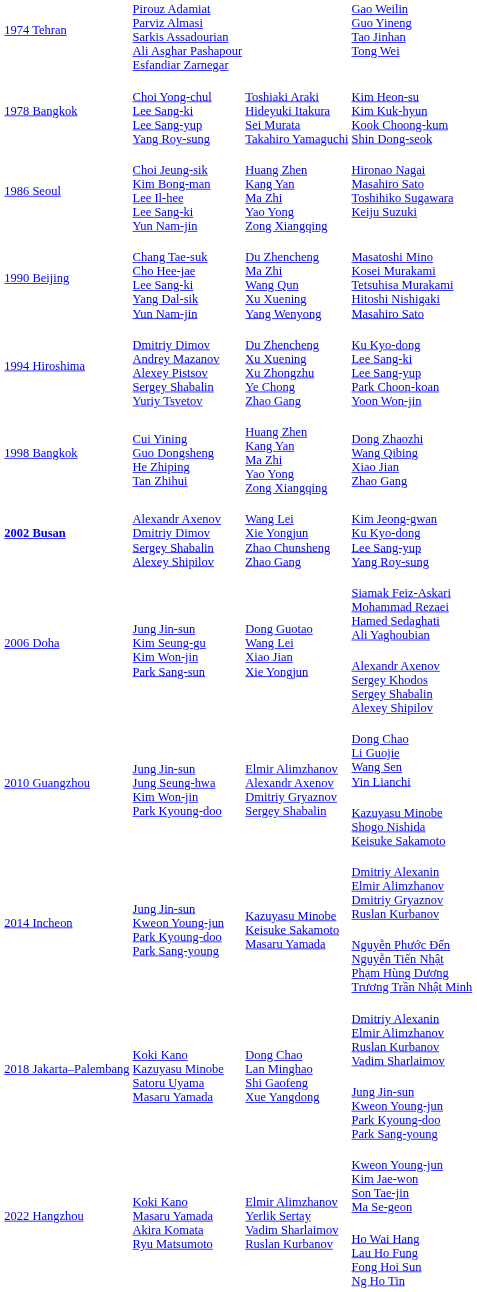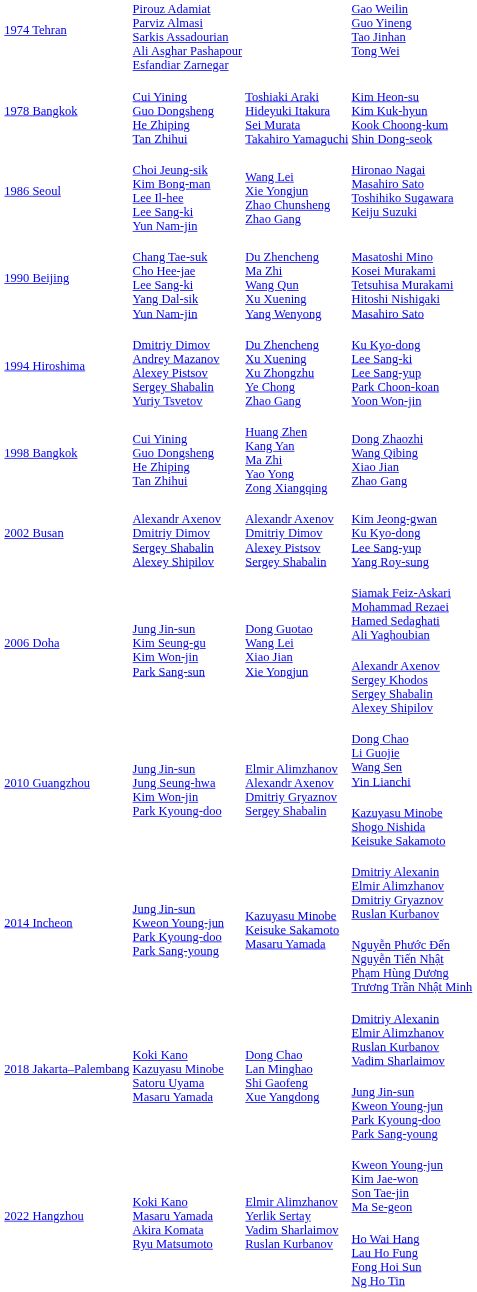 <table>
 <tr>
 <td><a href='#'>1974 Tehran</a></td>
 <td><br><a href='#'>Pirouz Adamiat</a><br><a href='#'>Parviz Almasi</a><br><a href='#'>Sarkis Assadourian</a><br><a href='#'>Ali Asghar Pashapour</a><br><a href='#'>Esfandiar Zarnegar</a></td>
 <td valign=top></td>
 <td valign=top><br><a href='#'>Gao Weilin</a><br><a href='#'>Guo Yineng</a><br><a href='#'>Tao Jinhan</a><br><a href='#'>Tong Wei</a></td>
 </tr>
 <tr>
 <td><a href='#'>1978 Bangkok</a></td>
-<td><br><a href='#'>Choi Yong-chul</a><br><a href='#'>Lee Sang-ki</a><br><a href='#'>Lee Sang-yup</a><br><a href='#'>Yang Roy-sung</a></td>
+<td><br><a href='#'>Cui Yining</a><br><a href='#'>Guo Dongsheng</a><br><a href='#'>He Zhiping</a><br><a href='#'>Tan Zhihui</a></td>
 <td><br><a href='#'>Toshiaki Araki</a><br><a href='#'>Hideyuki Itakura</a><br><a href='#'>Sei Murata</a><br><a href='#'>Takahiro Yamaguchi</a></td>
 <td><br><a href='#'>Kim Heon-su</a><br><a href='#'>Kim Kuk-hyun</a><br><a href='#'>Kook Choong-kum</a><br><a href='#'>Shin Dong-seok</a></td>
 </tr>
 <tr>
 <td><a href='#'>1986 Seoul</a></td>
 <td><br><a href='#'>Choi Jeung-sik</a><br><a href='#'>Kim Bong-man</a><br><a href='#'>Lee Il-hee</a><br><a href='#'>Lee Sang-ki</a><br><a href='#'>Yun Nam-jin</a></td>
-<td><br><a href='#'>Huang Zhen</a><br><a href='#'>Kang Yan</a><br><a href='#'>Ma Zhi</a><br><a href='#'>Yao Yong</a><br><a href='#'>Zong Xiangqing</a></td>
+<td><br><a href='#'>Wang Lei</a><br><a href='#'>Xie Yongjun</a><br><a href='#'>Zhao Chunsheng</a><br><a href='#'>Zhao Gang</a></td>
 <td valign=top><br><a href='#'>Hironao Nagai</a><br><a href='#'>Masahiro Sato</a><br><a href='#'>Toshihiko Sugawara</a><br><a href='#'>Keiju Suzuki</a></td>
 </tr>
 <tr>
 <td><a href='#'>1990 Beijing</a></td>
 <td><br><a href='#'>Chang Tae-suk</a><br><a href='#'>Cho Hee-jae</a><br><a href='#'>Lee Sang-ki</a><br><a href='#'>Yang Dal-sik</a><br><a href='#'>Yun Nam-jin</a></td>
 <td><br><a href='#'>Du Zhencheng</a><br><a href='#'>Ma Zhi</a><br><a href='#'>Wang Qun</a><br><a href='#'>Xu Xuening</a><br><a href='#'>Yang Wenyong</a></td>
 <td><br><a href='#'>Masatoshi Mino</a><br><a href='#'>Kosei Murakami</a><br><a href='#'>Tetsuhisa Murakami</a><br><a href='#'>Hitoshi Nishigaki</a><br><a href='#'>Masahiro Sato</a></td>
 </tr>
 <tr>
 <td><a href='#'>1994 Hiroshima</a></td>
 <td><br><a href='#'>Dmitriy Dimov</a><br><a href='#'>Andrey Mazanov</a><br><a href='#'>Alexey Pistsov</a><br><a href='#'>Sergey Shabalin</a><br><a href='#'>Yuriy Tsvetov</a></td>
 <td><br><a href='#'>Du Zhencheng</a><br><a href='#'>Xu Xuening</a><br><a href='#'>Xu Zhongzhu</a><br><a href='#'>Ye Chong</a><br><a href='#'>Zhao Gang</a></td>
 <td><br><a href='#'>Ku Kyo-dong</a><br><a href='#'>Lee Sang-ki</a><br><a href='#'>Lee Sang-yup</a><br><a href='#'>Park Choon-koan</a><br><a href='#'>Yoon Won-jin</a></td>
 </tr>
 <tr>
 <td><a href='#'>1998 Bangkok</a></td>
 <td><br><a href='#'>Cui Yining</a><br><a href='#'>Guo Dongsheng</a><br><a href='#'>He Zhiping</a><br><a href='#'>Tan Zhihui</a></td>
 <td><br><a href='#'>Huang Zhen</a><br><a href='#'>Kang Yan</a><br><a href='#'>Ma Zhi</a><br><a href='#'>Yao Yong</a><br><a href='#'>Zong Xiangqing</a></td>
 <td><br><a href='#'>Dong Zhaozhi</a><br><a href='#'>Wang Qibing</a><br><a href='#'>Xiao Jian</a><br><a href='#'>Zhao Gang</a></td>
 </tr>
 <tr>
-<td><strong><a href='#'>2002 Busan</a></strong></td>
+<td><a href='#'>2002 Busan</a></td>
 <td><br><a href='#'>Alexandr Axenov</a><br><a href='#'>Dmitriy Dimov</a><br><a href='#'>Sergey Shabalin</a><br><a href='#'>Alexey Shipilov</a></td>
-<td><br><a href='#'>Wang Lei</a><br><a href='#'>Xie Yongjun</a><br><a href='#'>Zhao Chunsheng</a><br><a href='#'>Zhao Gang</a></td>
+<td><br><a href='#'>Alexandr Axenov</a><br><a href='#'>Dmitriy Dimov</a><br><a href='#'>Alexey Pistsov</a><br><a href='#'>Sergey Shabalin</a></td>
 <td><br><a href='#'>Kim Jeong-gwan</a><br><a href='#'>Ku Kyo-dong</a><br><a href='#'>Lee Sang-yup</a><br><a href='#'>Yang Roy-sung</a></td>
 </tr>
 <tr>
 <td rowspan=2><a href='#'>2006 Doha</a></td>
 <td rowspan=2><br><a href='#'>Jung Jin-sun</a><br><a href='#'>Kim Seung-gu</a><br><a href='#'>Kim Won-jin</a><br><a href='#'>Park Sang-sun</a></td>
 <td rowspan=2><br><a href='#'>Dong Guotao</a><br><a href='#'>Wang Lei</a><br><a href='#'>Xiao Jian</a><br><a href='#'>Xie Yongjun</a></td>
 <td><br><a href='#'>Siamak Feiz-Askari</a><br><a href='#'>Mohammad Rezaei</a><br><a href='#'>Hamed Sedaghati</a><br><a href='#'>Ali Yaghoubian</a></td>
 </tr>
 <tr>
 <td><br><a href='#'>Alexandr Axenov</a><br><a href='#'>Sergey Khodos</a><br><a href='#'>Sergey Shabalin</a><br><a href='#'>Alexey Shipilov</a></td>
 </tr>
 <tr>
 <td rowspan=2><a href='#'>2010 Guangzhou</a></td>
 <td rowspan=2><br><a href='#'>Jung Jin-sun</a><br><a href='#'>Jung Seung-hwa</a><br><a href='#'>Kim Won-jin</a><br><a href='#'>Park Kyoung-doo</a></td>
 <td rowspan=2><br><a href='#'>Elmir Alimzhanov</a><br><a href='#'>Alexandr Axenov</a><br><a href='#'>Dmitriy Gryaznov</a><br><a href='#'>Sergey Shabalin</a></td>
 <td><br><a href='#'>Dong Chao</a><br><a href='#'>Li Guojie</a><br><a href='#'>Wang Sen</a><br><a href='#'>Yin Lianchi</a></td>
 </tr>
 <tr>
 <td><br><a href='#'>Kazuyasu Minobe</a><br><a href='#'>Shogo Nishida</a><br><a href='#'>Keisuke Sakamoto</a></td>
 </tr>
 <tr>
 <td rowspan=2><a href='#'>2014 Incheon</a></td>
 <td rowspan=2><br><a href='#'>Jung Jin-sun</a><br><a href='#'>Kweon Young-jun</a><br><a href='#'>Park Kyoung-doo</a><br><a href='#'>Park Sang-young</a></td>
 <td rowspan=2><br><a href='#'>Kazuyasu Minobe</a><br><a href='#'>Keisuke Sakamoto</a><br><a href='#'>Masaru Yamada</a></td>
 <td><br><a href='#'>Dmitriy Alexanin</a><br><a href='#'>Elmir Alimzhanov</a><br><a href='#'>Dmitriy Gryaznov</a><br><a href='#'>Ruslan Kurbanov</a></td>
 </tr>
 <tr>
 <td><br><a href='#'>Nguyễn Phước Đến</a><br><a href='#'>Nguyễn Tiến Nhật</a><br><a href='#'>Phạm Hùng Dương</a><br><a href='#'>Trương Trần Nhật Minh</a></td>
 </tr>
 <tr>
 <td rowspan=2><a href='#'>2018 Jakarta–Palembang</a></td>
 <td rowspan=2><br><a href='#'>Koki Kano</a><br><a href='#'>Kazuyasu Minobe</a><br><a href='#'>Satoru Uyama</a><br><a href='#'>Masaru Yamada</a></td>
 <td rowspan=2><br><a href='#'>Dong Chao</a><br><a href='#'>Lan Minghao</a><br><a href='#'>Shi Gaofeng</a><br><a href='#'>Xue Yangdong</a></td>
 <td><br><a href='#'>Dmitriy Alexanin</a><br><a href='#'>Elmir Alimzhanov</a><br><a href='#'>Ruslan Kurbanov</a><br><a href='#'>Vadim Sharlaimov</a></td>
 </tr>
 <tr>
 <td><br><a href='#'>Jung Jin-sun</a><br><a href='#'>Kweon Young-jun</a><br><a href='#'>Park Kyoung-doo</a><br><a href='#'>Park Sang-young</a></td>
 </tr>
 <tr>
 <td rowspan=2><a href='#'>2022 Hangzhou</a></td>
 <td rowspan=2><br><a href='#'>Koki Kano</a><br><a href='#'>Masaru Yamada</a><br><a href='#'>Akira Komata</a><br><a href='#'>Ryu Matsumoto</a></td>
 <td rowspan=2><br><a href='#'>Elmir Alimzhanov</a><br><a href='#'>Yerlik Sertay</a><br><a href='#'>Vadim Sharlaimov</a><br><a href='#'>Ruslan Kurbanov</a></td>
 <td><br><a href='#'>Kweon Young-jun</a><br><a href='#'>Kim Jae-won</a><br><a href='#'>Son Tae-jin</a><br><a href='#'>Ma Se-geon</a></td>
 </tr>
 <tr>
 <td><br><a href='#'>Ho Wai Hang</a><br><a href='#'>Lau Ho Fung</a><br><a href='#'>Fong Hoi Sun</a><br><a href='#'>Ng Ho Tin</a></td>
 </tr>
 </table>
